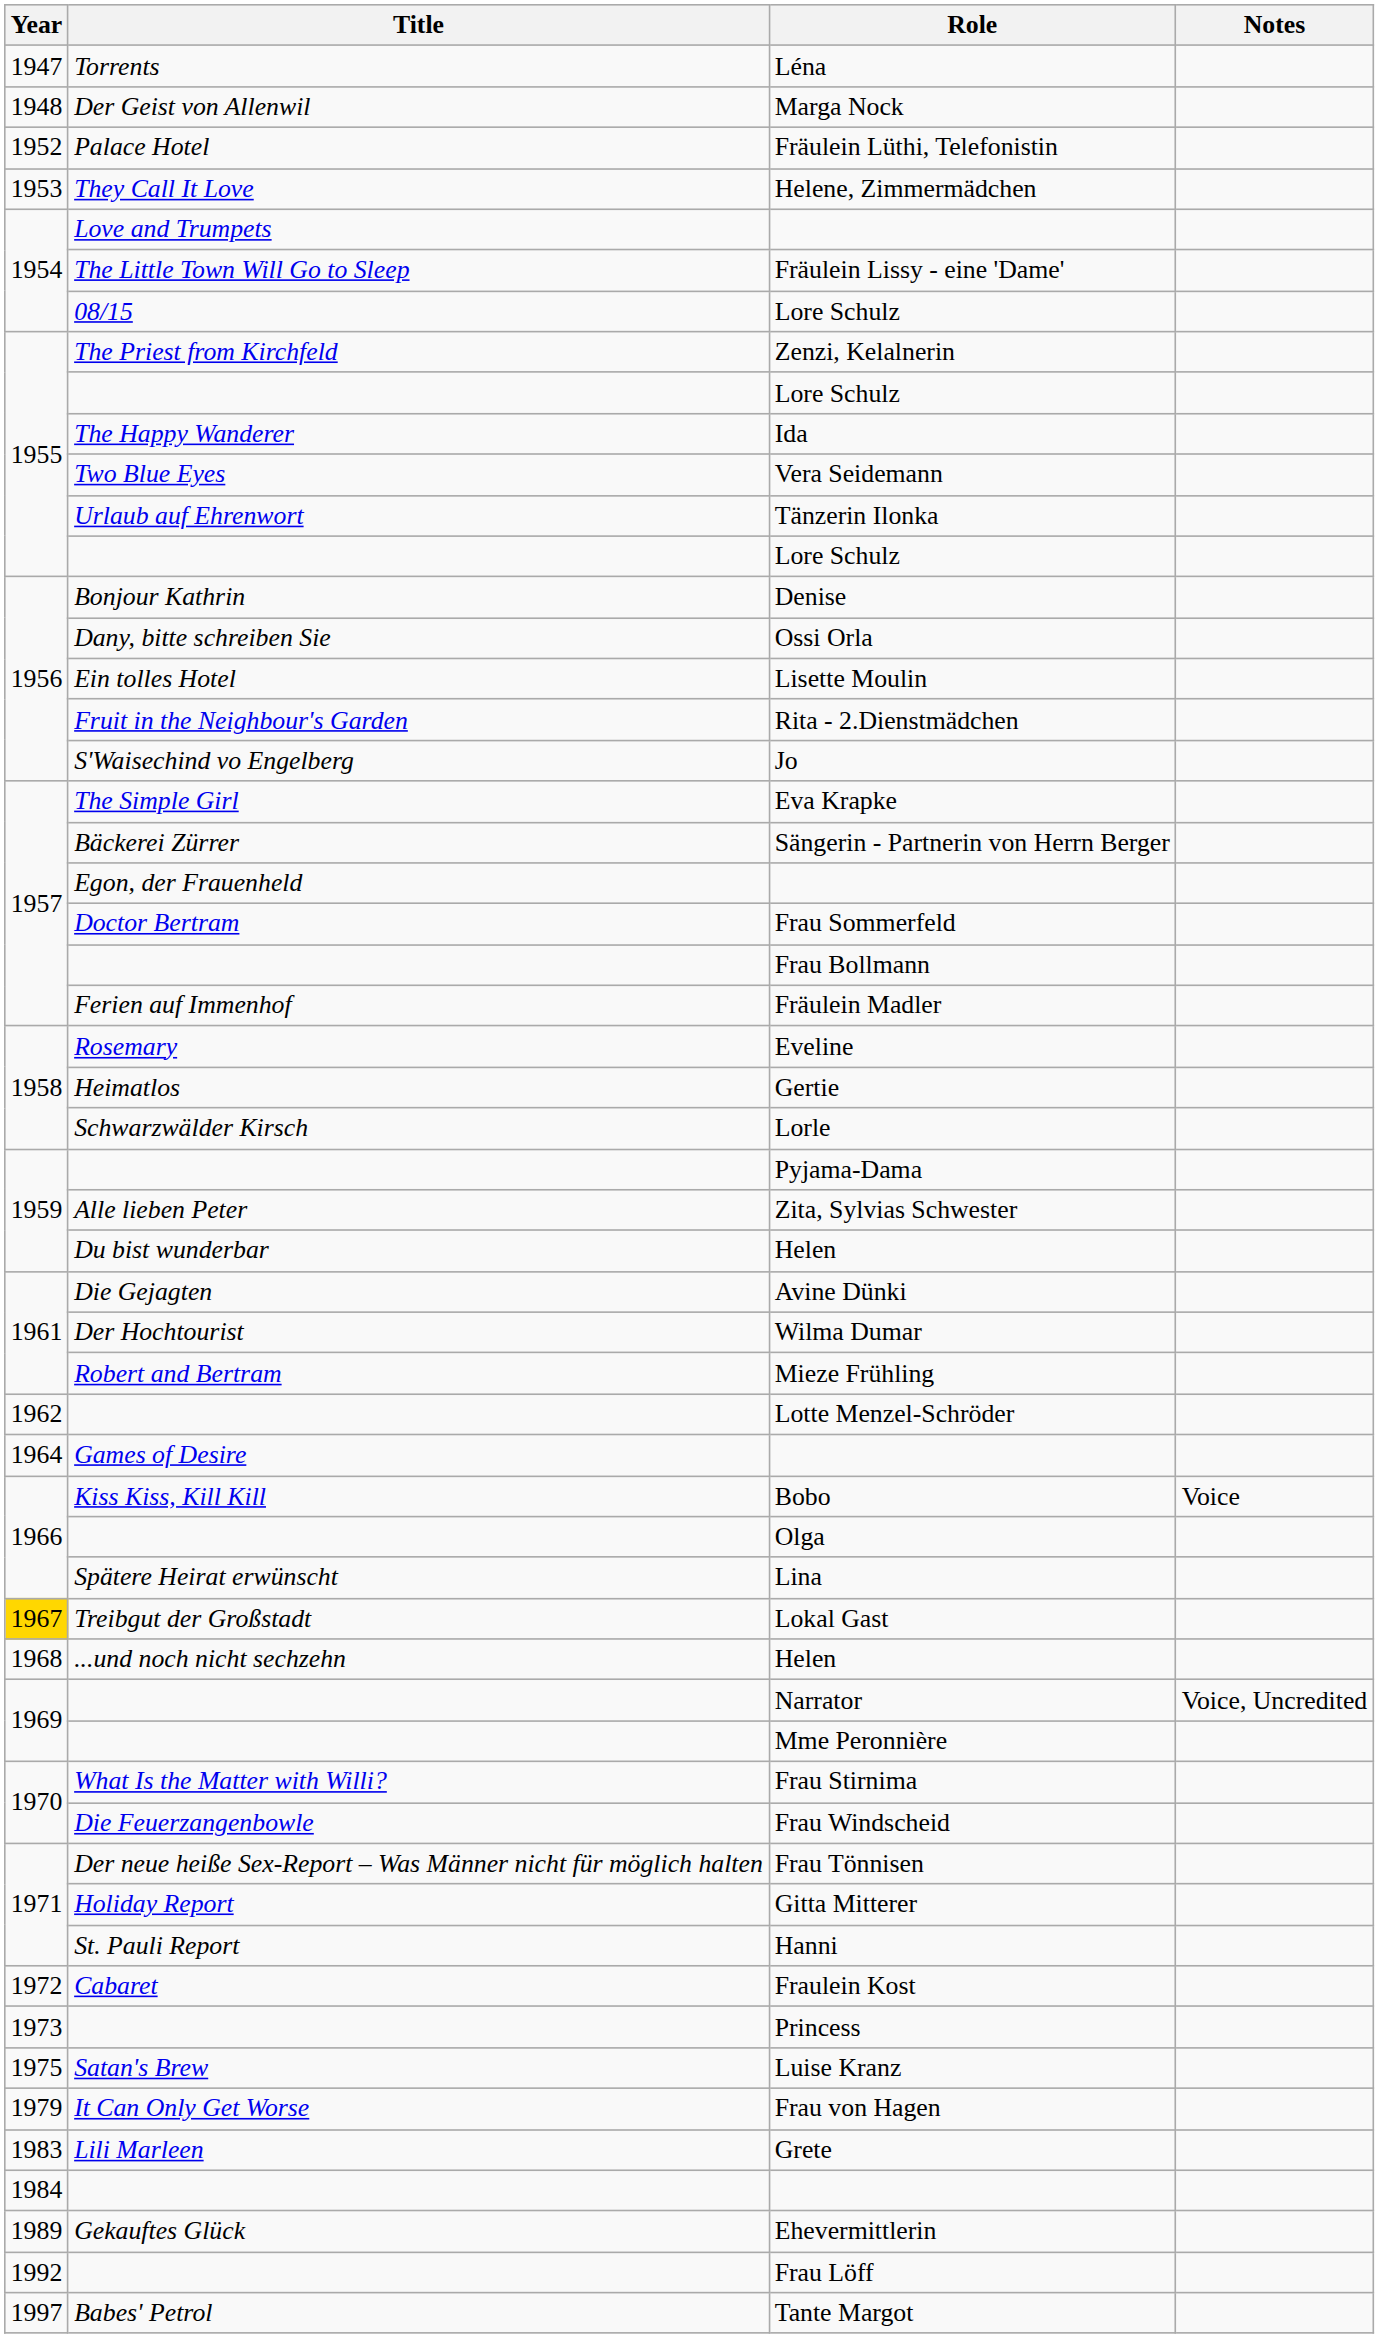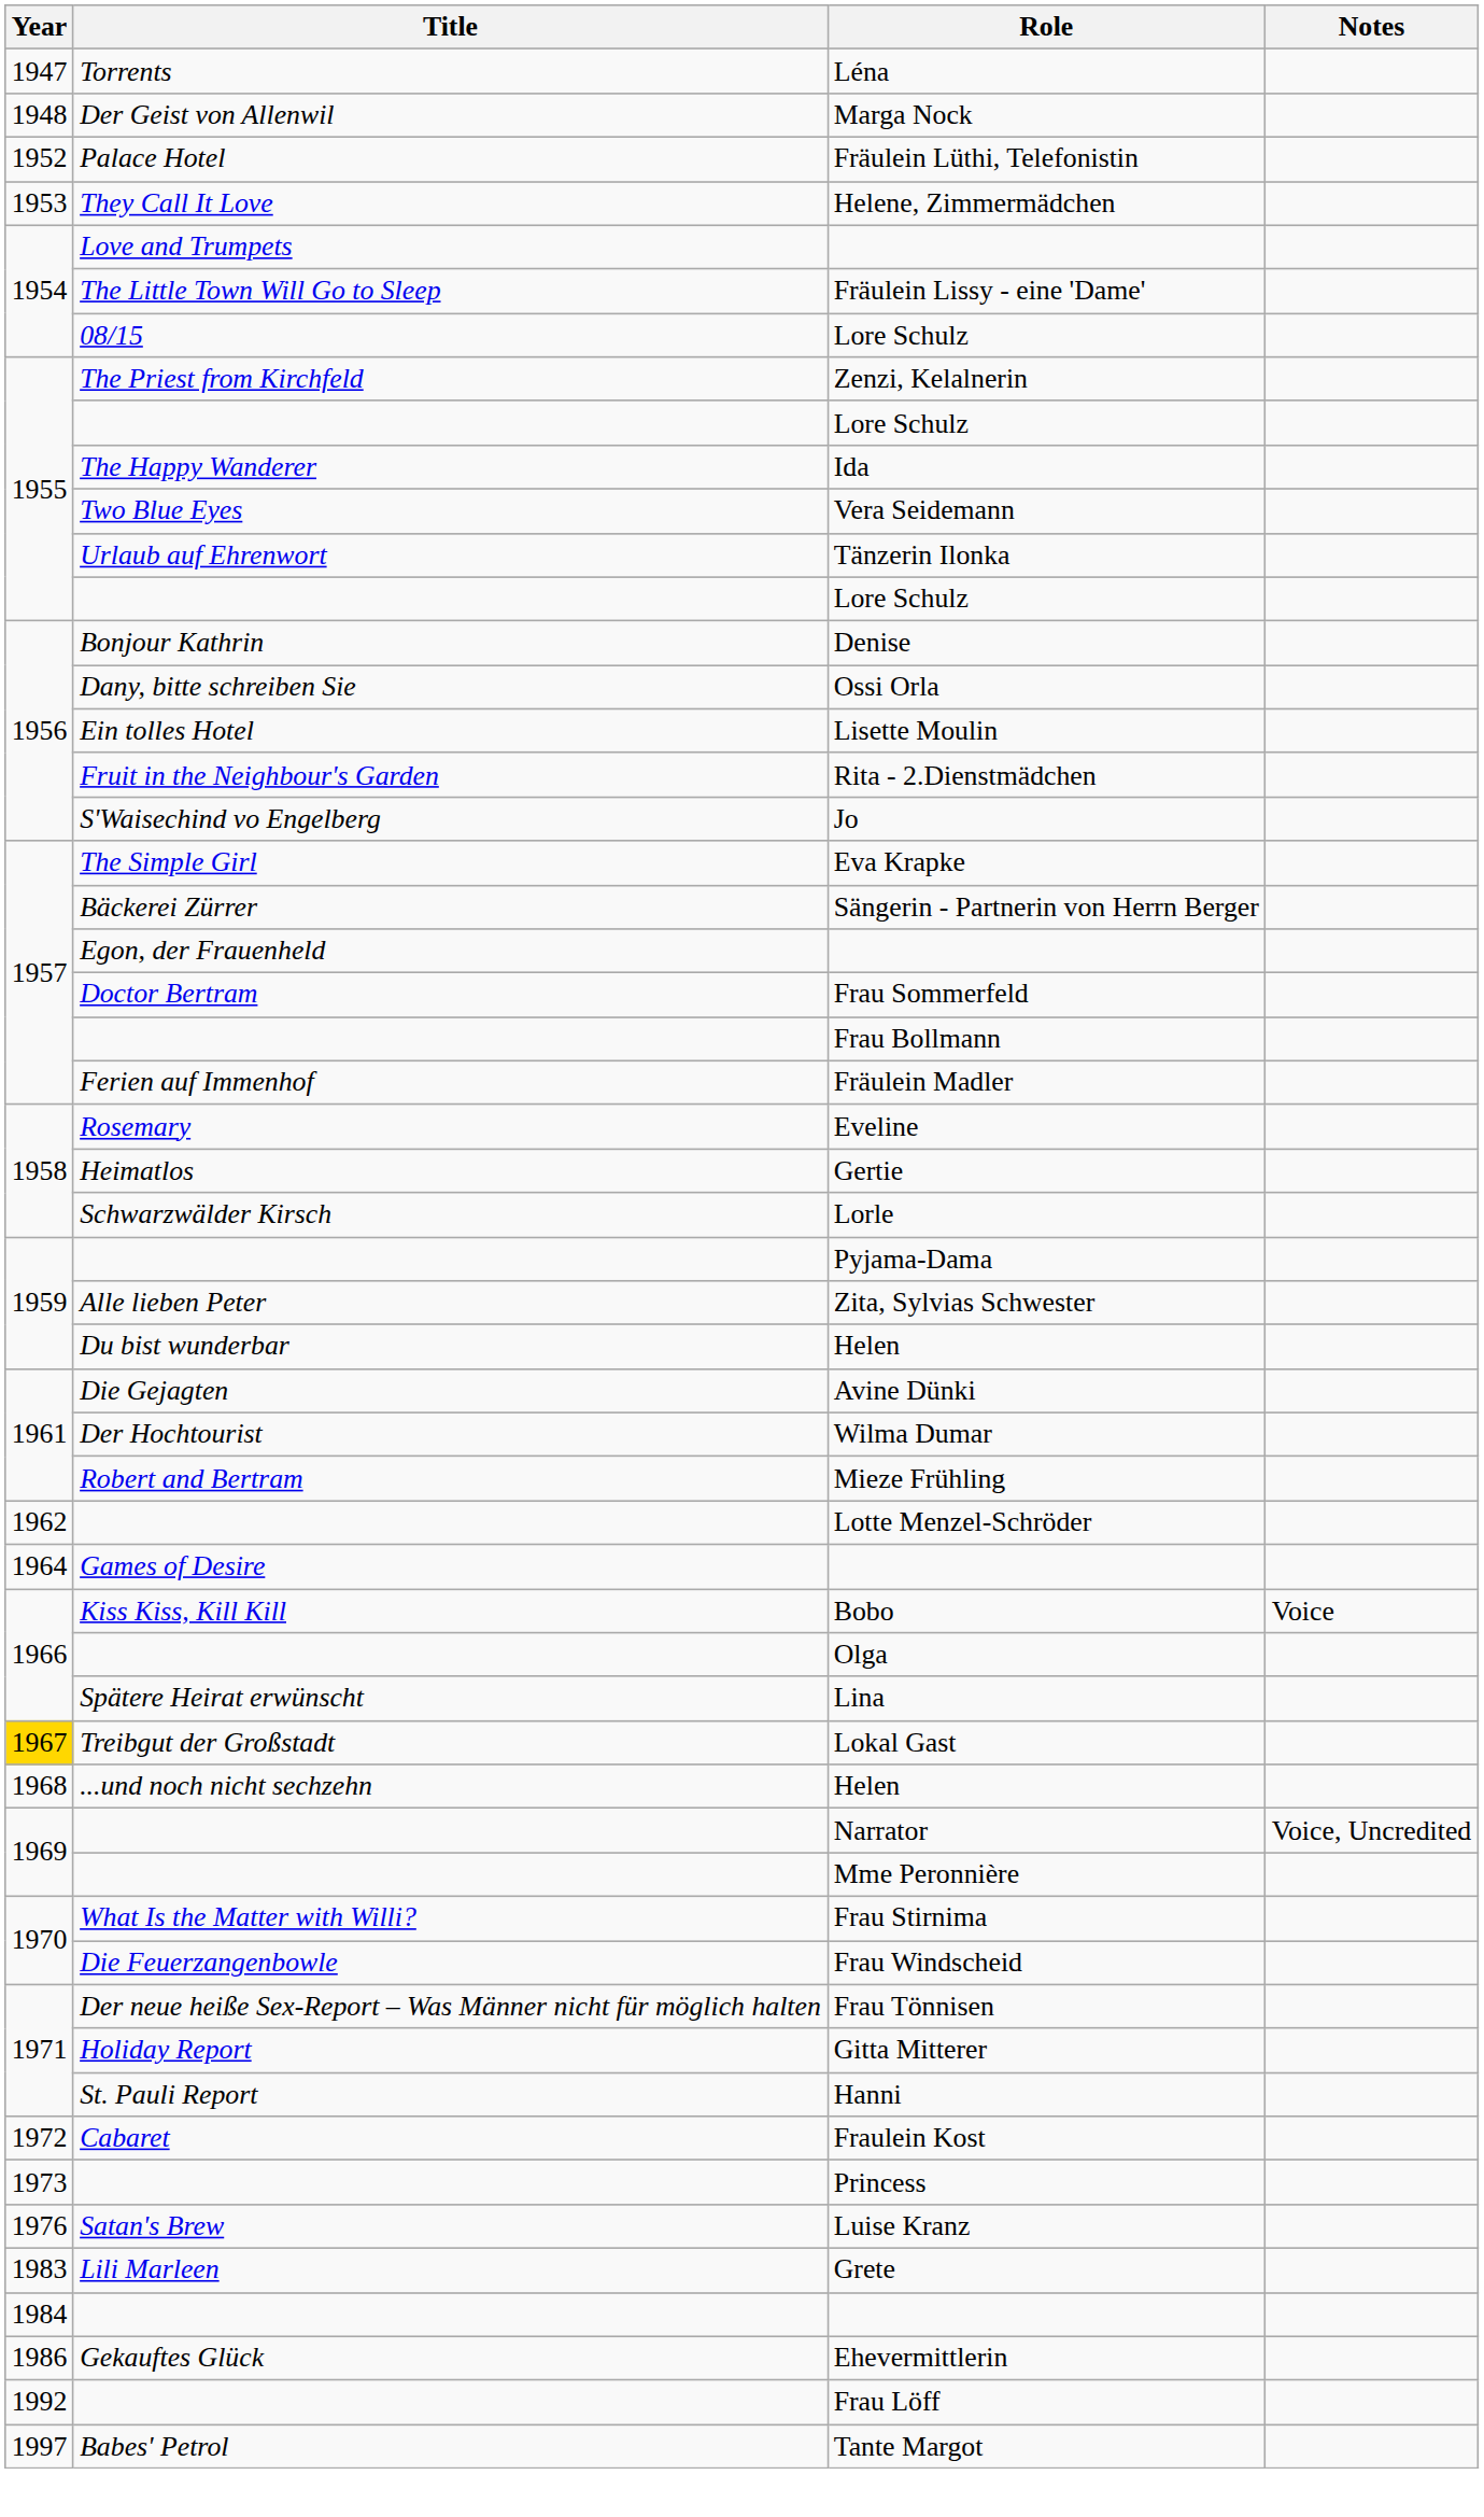 <table class="wikitable sortable">
 <tr>
 <th>Year</th>
 <th>Title</th>
 <th>Role</th>
 <th class="unsortable">Notes</th>
 </tr>
 <tr>
 <td>1947</td>
 <td><em>Torrents</em></td>
 <td>Léna</td>
 <td></td>
 </tr>
 <tr>
 <td>1948</td>
 <td><em>Der Geist von Allenwil</em></td>
 <td>Marga Nock</td>
 <td></td>
 </tr>
 <tr>
 <td>1952</td>
 <td><em>Palace Hotel</em></td>
 <td>Fräulein Lüthi, Telefonistin</td>
 <td></td>
 </tr>
 <tr>
 <td>1953</td>
 <td><em><a href='#'>They Call It Love</a></em></td>
 <td>Helene, Zimmermädchen</td>
 <td></td>
 </tr>
 <tr>
 <td rowspan="3">1954</td>
 <td><em><a href='#'>Love and Trumpets</a></em></td>
 <td></td>
 <td></td>
 </tr>
 <tr>
 <td><em><a href='#'>The Little Town Will Go to Sleep</a></em></td>
 <td>Fräulein Lissy - eine 'Dame'</td>
 <td></td>
 </tr>
 <tr>
 <td><em><a href='#'>08/15</a></em></td>
 <td>Lore Schulz</td>
 <td></td>
 </tr>
 <tr>
 <td rowspan="6">1955</td>
 <td><em><a href='#'>The Priest from Kirchfeld</a></em></td>
 <td>Zenzi, Kelalnerin</td>
 <td></td>
 </tr>
 <tr>
 <td><em></em></td>
 <td>Lore Schulz</td>
 <td></td>
 </tr>
 <tr>
 <td><em><a href='#'>The Happy Wanderer</a></em></td>
 <td>Ida</td>
 <td></td>
 </tr>
 <tr>
 <td><em><a href='#'>Two Blue Eyes</a></em></td>
 <td>Vera Seidemann</td>
 <td></td>
 </tr>
 <tr>
 <td><em><a href='#'>Urlaub auf Ehrenwort</a></em></td>
 <td>Tänzerin Ilonka</td>
 <td></td>
 </tr>
 <tr>
 <td><em></em></td>
 <td>Lore Schulz</td>
 <td></td>
 </tr>
 <tr>
 <td rowspan="5">1956</td>
 <td><em>Bonjour Kathrin</em></td>
 <td>Denise</td>
 <td></td>
 </tr>
 <tr>
 <td><em>Dany, bitte schreiben Sie</em></td>
 <td>Ossi Orla</td>
 <td></td>
 </tr>
 <tr>
 <td><em>Ein tolles Hotel</em></td>
 <td>Lisette Moulin</td>
 <td></td>
 </tr>
 <tr>
 <td><em><a href='#'>Fruit in the Neighbour's Garden</a></em></td>
 <td>Rita - 2.Dienstmädchen</td>
 <td></td>
 </tr>
 <tr>
 <td><em>S'Waisechind vo Engelberg</em></td>
 <td>Jo</td>
 <td></td>
 </tr>
 <tr>
 <td rowspan="6">1957</td>
 <td><em><a href='#'>The Simple Girl</a></em></td>
 <td>Eva Krapke</td>
 <td></td>
 </tr>
 <tr>
 <td><em>Bäckerei Zürrer</em></td>
 <td>Sängerin - Partnerin von Herrn Berger</td>
 <td></td>
 </tr>
 <tr>
 <td><em>Egon, der Frauenheld</em></td>
 <td></td>
 <td></td>
 </tr>
 <tr>
 <td><em><a href='#'>Doctor Bertram</a></em></td>
 <td>Frau Sommerfeld</td>
 <td></td>
 </tr>
 <tr>
 <td><em></em></td>
 <td>Frau Bollmann</td>
 <td></td>
 </tr>
 <tr>
 <td><em>Ferien auf Immenhof</em></td>
 <td>Fräulein Madler</td>
 <td></td>
 </tr>
 <tr>
 <td rowspan="3">1958</td>
 <td><em><a href='#'>Rosemary</a></em></td>
 <td>Eveline</td>
 <td></td>
 </tr>
 <tr>
 <td><em>Heimatlos</em></td>
 <td>Gertie</td>
 <td></td>
 </tr>
 <tr>
 <td><em>Schwarzwälder Kirsch</em></td>
 <td>Lorle</td>
 <td></td>
 </tr>
 <tr>
 <td rowspan="3">1959</td>
 <td><em></em></td>
 <td>Pyjama-Dama</td>
 <td></td>
 </tr>
 <tr>
 <td><em>Alle lieben Peter</em></td>
 <td>Zita, Sylvias Schwester</td>
 <td></td>
 </tr>
 <tr>
 <td><em>Du bist wunderbar</em></td>
 <td>Helen</td>
 <td></td>
 </tr>
 <tr>
 <td rowspan="3">1961</td>
 <td><em>Die Gejagten</em></td>
 <td>Avine Dünki</td>
 <td></td>
 </tr>
 <tr>
 <td><em>Der Hochtourist</em></td>
 <td>Wilma Dumar</td>
 <td></td>
 </tr>
 <tr>
 <td><em><a href='#'>Robert and Bertram</a></em></td>
 <td>Mieze Frühling</td>
 <td></td>
 </tr>
 <tr>
 <td>1962</td>
 <td><em></em></td>
 <td>Lotte Menzel-Schröder</td>
 <td></td>
 </tr>
 <tr>
 <td>1964</td>
 <td><em><a href='#'>Games of Desire</a></em></td>
 <td></td>
 <td></td>
 </tr>
 <tr>
 <td rowspan="3">1966</td>
 <td><em><a href='#'>Kiss Kiss, Kill Kill</a></em></td>
 <td>Bobo</td>
 <td>Voice</td>
 </tr>
 <tr>
 <td><em></em></td>
 <td>Olga</td>
 <td></td>
 </tr>
 <tr>
 <td><em>Spätere Heirat erwünscht</em></td>
 <td>Lina</td>
 <td></td>
 </tr>
 <tr>
 <td style="background: gold;">1967</td>
 <td><em>Treibgut der Großstadt</em></td>
 <td>Lokal Gast</td>
 <td></td>
 </tr>
 <tr>
 <td>1968</td>
 <td><em>...und noch nicht sechzehn</em></td>
 <td>Helen</td>
 <td></td>
 </tr>
 <tr>
 <td rowspan="2">1969</td>
 <td><em></em></td>
 <td>Narrator</td>
 <td>Voice, Uncredited</td>
 </tr>
 <tr>
 <td><em></em></td>
 <td>Mme Peronnière</td>
 <td></td>
 </tr>
 <tr>
 <td rowspan="2">1970</td>
 <td><em><a href='#'>What Is the Matter with Willi?</a></em></td>
 <td>Frau Stirnima</td>
 <td></td>
 </tr>
 <tr>
 <td><em><a href='#'>Die Feuerzangenbowle</a></em></td>
 <td>Frau Windscheid</td>
 <td></td>
 </tr>
 <tr>
 <td rowspan="3">1971</td>
 <td><em>Der neue heiße Sex-Report – Was Männer nicht für möglich halten</em></td>
 <td>Frau Tönnisen</td>
 <td></td>
 </tr>
 <tr>
 <td><em><a href='#'>Holiday Report</a></em></td>
 <td>Gitta Mitterer</td>
 <td></td>
 </tr>
 <tr>
 <td><em>St. Pauli Report</em></td>
 <td>Hanni</td>
 <td></td>
 </tr>
 <tr>
 <td>1972</td>
 <td><em><a href='#'>Cabaret</a></em></td>
 <td>Fraulein Kost</td>
 <td></td>
 </tr>
 <tr>
 <td>1973</td>
 <td><em></em></td>
 <td>Princess</td>
 <td></td>
 </tr>
 <tr>
-<td>1975</td>
+<td>1976</td>
 <td><em><a href='#'>Satan's Brew</a></em></td>
 <td>Luise Kranz</td>
-<td></td>
-</tr>
-<tr>
-<td>1979</td>
-<td><em><a href='#'>It Can Only Get Worse</a></em></td>
-<td>Frau von Hagen</td>
 <td></td>
 </tr>
 <tr>
 <td>1983</td>
 <td><em><a href='#'>Lili Marleen</a></em></td>
 <td>Grete</td>
 <td></td>
 </tr>
 <tr>
 <td>1984</td>
 <td><em></em></td>
 <td></td>
 <td></td>
 </tr>
 <tr>
-<td>1989</td>
+<td>1986</td>
 <td><em>Gekauftes Glück</em></td>
 <td>Ehevermittlerin</td>
 <td></td>
 </tr>
 <tr>
 <td>1992</td>
 <td><em></em></td>
 <td>Frau Löff</td>
 <td></td>
 </tr>
 <tr>
 <td>1997</td>
 <td><em>Babes' Petrol</em></td>
 <td>Tante Margot</td>
 <td></td>
 </tr>
 </table>
